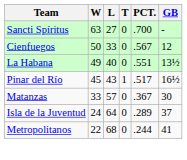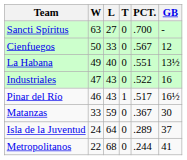 <table class="wikitable">
 <tr>
 <th>Team</th>
 <th>W</th>
 <th>L</th>
 <th>T</th>
 <th>PCT.</th>
 <th><a href='#'>GB</a></th>
 </tr>
 <tr style="background:#ccffcc;">
 <td><a href='#'>Sancti Spíritus</a></td>
 <td>63</td>
 <td>27</td>
 <td>0</td>
 <td>.700</td>
 <td>-</td>
 </tr>
 <tr style="background:#ccffcc;">
 <td><a href='#'>Cienfuegos</a></td>
 <td>50</td>
 <td>33</td>
 <td>0</td>
 <td>.567</td>
 <td>12</td>
 </tr>
 <tr style="background:#ccffcc;">
 <td><a href='#'>La Habana</a></td>
 <td>49</td>
 <td>40</td>
 <td>0</td>
 <td>.551</td>
 <td>13½</td>
 </tr>
+<tr style="background:#ccffcc;">
+<td><a href='#'>Industriales</a></td>
+<td>47</td>
+<td>43</td>
+<td>0</td>
+<td>.522</td>
+<td>16</td>
+</tr>
 <tr>
 <td><a href='#'>Pinar del Río</a></td>
-<td>45</td>
+<td>46</td>
 <td>43</td>
 <td>1</td>
 <td>.517</td>
 <td>16½</td>
 </tr>
 <tr>
 <td><a href='#'>Matanzas</a></td>
 <td>33</td>
-<td>57</td>
+<td>59</td>
 <td>0</td>
 <td>.367</td>
 <td>30</td>
 </tr>
 <tr>
 <td><a href='#'>Isla de la Juventud</a></td>
 <td>24</td>
 <td>64</td>
 <td>0</td>
 <td>.289</td>
 <td>37</td>
 </tr>
 <tr>
 <td><a href='#'>Metropolitanos</a></td>
 <td>22</td>
 <td>68</td>
 <td>0</td>
 <td>.244</td>
 <td>41</td>
 </tr>
 </table>
